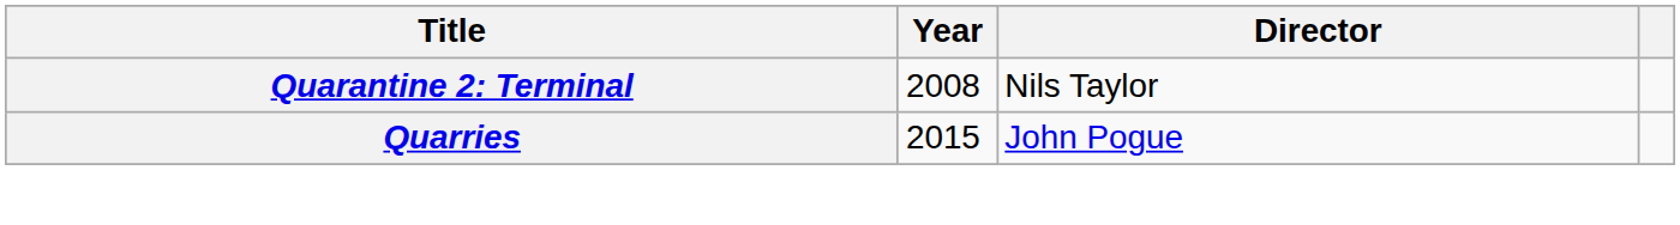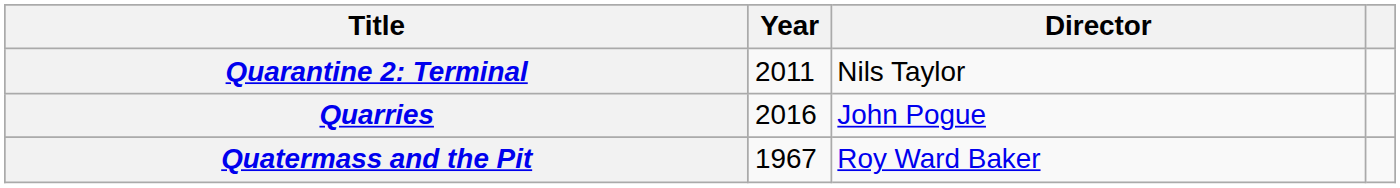 <table style="width:800px;" class="wikitable plainrowheaders sortable">
 <tr>
 <th width="420" scope="col">Title</th>
 <th width="40" scope="col">Year</th>
 <th width="300" scope="col">Director</th>
 <th scope="col"></th>
 </tr>
 <tr>
 <th scope="row"><em><a href='#'>Quarantine 2: Terminal</a></em></th>
-<td>2008</td>
+<td>2011</td>
 <td>Nils Taylor</td>
 <td></td>
 </tr>
 <tr>
 <th scope="row"><em><a href='#'>Quarries</a></em></th>
-<td>2015</td>
+<td>2016</td>
 <td><a href='#'>John Pogue</a></td>
 <td align="center"></td>
 </tr>
+<tr>
+<th scope="row"><em><a href='#'>Quatermass and the Pit</a></em></th>
+<td>1967</td>
+<td><a href='#'>Roy Ward Baker</a></td>
+<td></td>
+</tr>
 </table>
